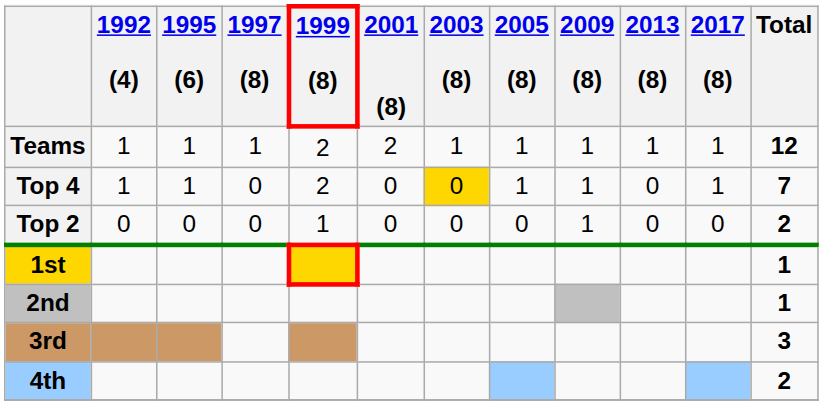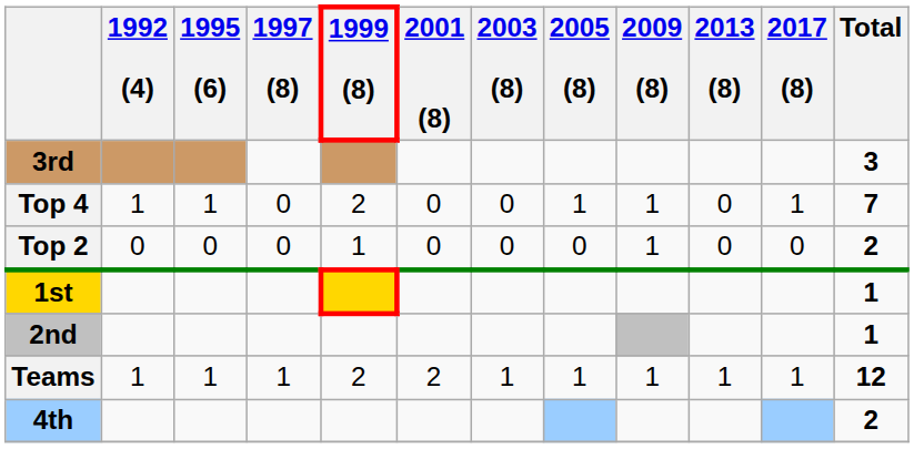 <table class="wikitable" style="text-align: center">
 <tr valign=top>
 <th></th>
 <th><a href='#'>1992</a><br><br>(4)</th>
 <th><a href='#'>1995</a><br><br>(6)</th>
 <th><a href='#'>1997</a><br><br>(8)</th>
 <th style="border:3px solid red"><a href='#'>1999</a><br><br>(8)</th>
 <th><a href='#'>2001</a><br><br><br>(8)</th>
 <th><a href='#'>2003</a><br><br>(8)</th>
 <th><a href='#'>2005</a><br><br> (8)</th>
 <th><a href='#'>2009</a><br><br>(8)</th>
 <th><a href='#'>2013</a><br><br>(8)</th>
 <th><a href='#'>2017</a><br><br>(8)</th>
 <th>Total</th>
 </tr>
 <tr>
-<th>Teams</th>
-<td>1</td>
-<td>1</td>
-<td>1</td>
-<td>2</td>
-<td>2</td>
-<td>1</td>
-<td>1</td>
-<td>1</td>
-<td>1</td>
-<td>1</td>
-<td><strong>12</strong></td>
+<th style="background-color:#cc9966">3rd</th>
+<td bgcolor=#cc9966></td>
+<td bgcolor=#cc9966></td>
+<td></td>
+<td bgcolor=#cc9966></td>
+<td></td>
+<td></td>
+<td></td>
+<td></td>
+<td></td>
+<td></td>
+<td><strong>3</strong></td>
 </tr>
 <tr>
 <th>Top 4</th>
 <td>1</td>
 <td>1</td>
 <td>0</td>
 <td>2</td>
 <td>0</td>
-<td style="background: gold;">0</td>
+<td>0</td>
 <td>1</td>
 <td>1</td>
 <td>0</td>
 <td>1</td>
 <td><strong>7</strong></td>
 </tr>
 <tr>
 <th>Top 2</th>
 <td>0</td>
 <td>0</td>
 <td>0</td>
 <td>1</td>
 <td>0</td>
 <td>0</td>
 <td>0</td>
 <td>1</td>
 <td>0</td>
 <td>0</td>
 <td><strong>2</strong></td>
 </tr>
 <tr>
 </tr>
 <tr style="border-top:3px solid green;">
 <th style="background-color:gold">1st</th>
 <td></td>
 <td></td>
 <td></td>
 <td bgcolor=gold style="border: 3px solid red"></td>
 <td></td>
 <td></td>
 <td></td>
 <td></td>
 <td></td>
 <td></td>
 <td><strong>1</strong></td>
 </tr>
 <tr>
 <th style="background-color:silver">2nd</th>
 <td></td>
 <td></td>
 <td></td>
 <td></td>
 <td></td>
 <td></td>
 <td></td>
 <td bgcolor=silver></td>
 <td></td>
 <td></td>
 <td><strong>1</strong></td>
 </tr>
 <tr>
-<th style="background-color:#cc9966">3rd</th>
-<td bgcolor=#cc9966></td>
-<td bgcolor=#cc9966></td>
-<td></td>
-<td bgcolor=#cc9966></td>
-<td></td>
-<td></td>
-<td></td>
-<td></td>
-<td></td>
-<td></td>
-<td><strong>3</strong></td>
+<th>Teams</th>
+<td>1</td>
+<td>1</td>
+<td>1</td>
+<td>2</td>
+<td>2</td>
+<td>1</td>
+<td>1</td>
+<td>1</td>
+<td>1</td>
+<td>1</td>
+<td><strong>12</strong></td>
 </tr>
 <tr>
 <th style="background-color:#9acdff">4th</th>
 <td></td>
 <td></td>
 <td></td>
 <td></td>
 <td></td>
 <td></td>
 <td bgcolor=#9acdff></td>
 <td></td>
 <td></td>
 <td bgcolor=#9acdff></td>
 <td><strong>2</strong></td>
 </tr>
 <tr>
 </tr>
 </table>
